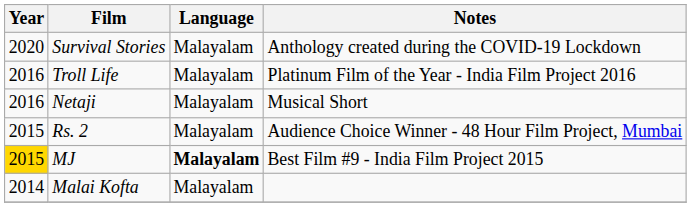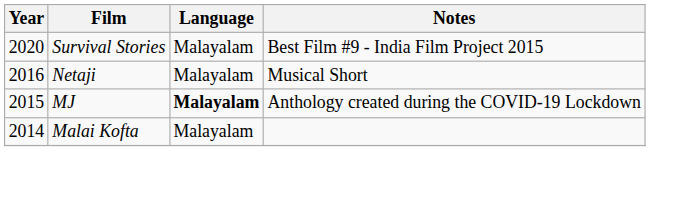 <table class="wikitable sortable">
 <tr>
 <th>Year</th>
 <th>Film</th>
 <th>Language</th>
 <th>Notes</th>
 </tr>
 <tr>
 <td>2020</td>
 <td><em>Survival Stories</em></td>
 <td>Malayalam</td>
-<td>Anthology created during the COVID-19 Lockdown </td>
-</tr>
-<tr>
-<td>2016</td>
-<td><em>Troll Life</em></td>
-<td>Malayalam</td>
-<td>Platinum Film of the Year - India Film Project 2016</td>
+<td>Best Film #9 - India Film Project 2015 </td>
 </tr>
 <tr>
 <td>2016</td>
 <td><em>Netaji</em></td>
 <td>Malayalam</td>
 <td>Musical Short</td>
 </tr>
 <tr>
 <td>2015</td>
-<td><em>Rs. 2</em></td>
-<td>Malayalam</td>
-<td>Audience Choice Winner - 48 Hour Film Project, <a href='#'>Mumbai</a></td>
-</tr>
-<tr>
-<td style="background: gold;">2015</td>
 <td><em>MJ</em></td>
 <td><strong>Malayalam</strong></td>
-<td>Best Film #9 - India Film Project 2015 </td>
+<td>Anthology created during the COVID-19 Lockdown </td>
 </tr>
 <tr>
 <td>2014</td>
 <td><em>Malai Kofta</em></td>
 <td>Malayalam</td>
 <td></td>
 </tr>
 <tr>
 </tr>
 </table>
